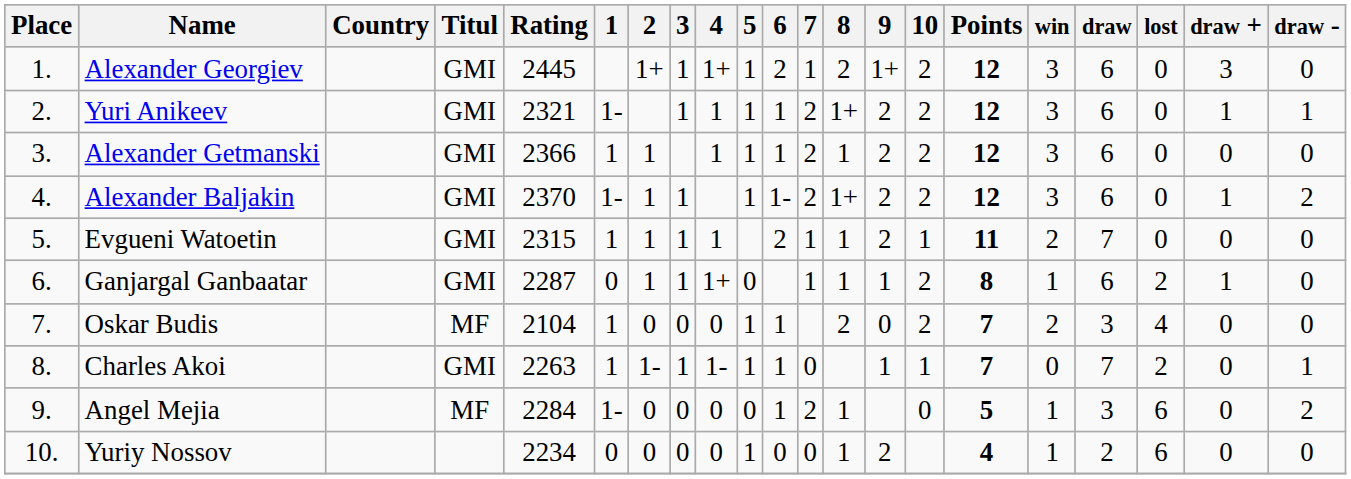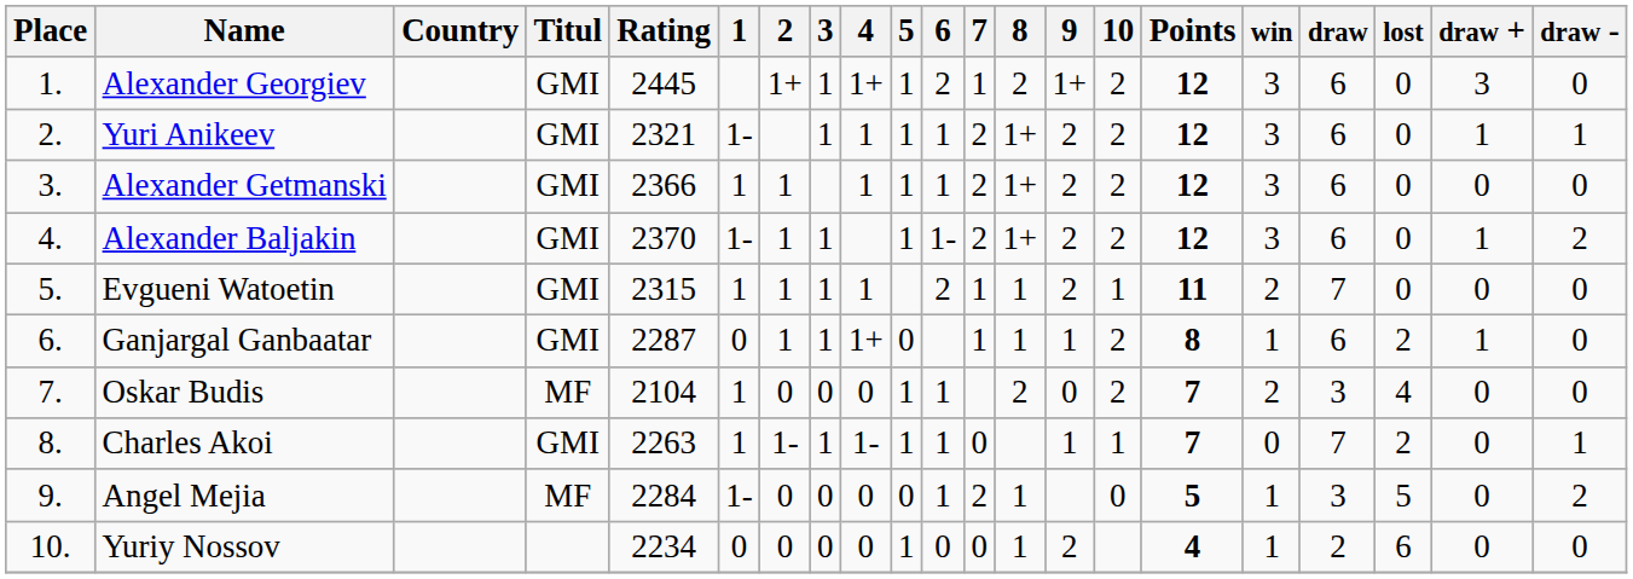 <table class=wikitable style="text-align: center;">
 <tr>
 <th>Place</th>
 <th>Name</th>
 <th>Country</th>
 <th>Titul</th>
 <th>Rating</th>
 <th>1</th>
 <th>2</th>
 <th>3</th>
 <th>4</th>
 <th>5</th>
 <th>6</th>
 <th>7</th>
 <th>8</th>
 <th>9</th>
 <th>10</th>
 <th>Points</th>
 <th><small>win</small></th>
 <th><small>draw</small></th>
 <th><small>lost</small></th>
 <th><small>draw</small> +</th>
 <th><small>draw</small> -</th>
 </tr>
 <tr>
 <td>1.</td>
 <td align="left"><a href='#'>Alexander Georgiev</a></td>
 <td align="left"></td>
 <td>GMI</td>
 <td>2445</td>
 <td></td>
 <td>1+</td>
 <td>1</td>
 <td>1+</td>
 <td>1</td>
 <td>2</td>
 <td>1</td>
 <td>2</td>
 <td>1+</td>
 <td>2</td>
 <td><strong>12</strong></td>
 <td>3</td>
 <td>6</td>
 <td>0</td>
 <td>3</td>
 <td>0</td>
 </tr>
 <tr>
 <td>2.</td>
 <td align="left"><a href='#'>Yuri Anikeev</a></td>
 <td align="left"></td>
 <td>GMI</td>
 <td>2321</td>
 <td>1-</td>
 <td></td>
 <td>1</td>
 <td>1</td>
 <td>1</td>
 <td>1</td>
 <td>2</td>
 <td>1+</td>
 <td>2</td>
 <td>2</td>
 <td><strong>12</strong></td>
 <td>3</td>
 <td>6</td>
 <td>0</td>
 <td>1</td>
 <td>1</td>
 </tr>
 <tr>
 <td>3.</td>
 <td align="left"><a href='#'>Alexander Getmanski</a></td>
 <td align="left"></td>
 <td>GMI</td>
 <td>2366</td>
 <td>1</td>
 <td>1</td>
 <td></td>
 <td>1</td>
 <td>1</td>
 <td>1</td>
 <td>2</td>
-<td>1</td>
+<td>1+</td>
 <td>2</td>
 <td>2</td>
 <td><strong>12</strong></td>
 <td>3</td>
 <td>6</td>
 <td>0</td>
 <td>0</td>
 <td>0</td>
 </tr>
 <tr>
 <td>4.</td>
 <td align="left"><a href='#'>Alexander Baljakin</a></td>
 <td align="left"></td>
 <td>GMI</td>
 <td>2370</td>
 <td>1-</td>
 <td>1</td>
 <td>1</td>
 <td></td>
 <td>1</td>
 <td>1-</td>
 <td>2</td>
 <td>1+</td>
 <td>2</td>
 <td>2</td>
 <td><strong>12</strong></td>
 <td>3</td>
 <td>6</td>
 <td>0</td>
 <td>1</td>
 <td>2</td>
 </tr>
 <tr>
 <td>5.</td>
 <td align="left">Evgueni Watoetin</td>
 <td align="left"></td>
 <td>GMI</td>
 <td>2315</td>
 <td>1</td>
 <td>1</td>
 <td>1</td>
 <td>1</td>
 <td></td>
 <td>2</td>
 <td>1</td>
 <td>1</td>
 <td>2</td>
 <td>1</td>
 <td><strong>11</strong></td>
 <td>2</td>
 <td>7</td>
 <td>0</td>
 <td>0</td>
 <td>0</td>
 </tr>
 <tr>
 <td>6.</td>
 <td align="left">Ganjargal Ganbaatar</td>
 <td align="left"></td>
 <td>GMI</td>
 <td>2287</td>
 <td>0</td>
 <td>1</td>
 <td>1</td>
 <td>1+</td>
 <td>0</td>
 <td></td>
 <td>1</td>
 <td>1</td>
 <td>1</td>
 <td>2</td>
 <td><strong>8</strong></td>
 <td>1</td>
 <td>6</td>
 <td>2</td>
 <td>1</td>
 <td>0</td>
 </tr>
 <tr>
 <td>7.</td>
 <td align="left">Oskar Budis</td>
 <td align="left"></td>
 <td>MF</td>
 <td>2104</td>
 <td>1</td>
 <td>0</td>
 <td>0</td>
 <td>0</td>
 <td>1</td>
 <td>1</td>
 <td></td>
 <td>2</td>
 <td>0</td>
 <td>2</td>
 <td><strong>7</strong></td>
 <td>2</td>
 <td>3</td>
 <td>4</td>
 <td>0</td>
 <td>0</td>
 </tr>
 <tr>
 <td>8.</td>
 <td align="left">Charles Akoi</td>
 <td align="left"></td>
 <td>GMI</td>
 <td>2263</td>
 <td>1</td>
 <td>1-</td>
 <td>1</td>
 <td>1-</td>
 <td>1</td>
 <td>1</td>
 <td>0</td>
 <td></td>
 <td>1</td>
 <td>1</td>
 <td><strong>7</strong></td>
 <td>0</td>
 <td>7</td>
 <td>2</td>
 <td>0</td>
 <td>1</td>
 </tr>
 <tr>
 <td>9.</td>
 <td align="left">Angel Mejia</td>
 <td align="left"><small></small></td>
 <td>MF</td>
 <td>2284</td>
 <td>1-</td>
 <td>0</td>
 <td>0</td>
 <td>0</td>
 <td>0</td>
 <td>1</td>
 <td>2</td>
 <td>1</td>
 <td></td>
 <td>0</td>
 <td><strong>5</strong></td>
 <td>1</td>
 <td>3</td>
-<td>6</td>
+<td>5</td>
 <td>0</td>
 <td>2</td>
 </tr>
 <tr>
 <td>10.</td>
 <td align="left">Yuriy Nossov</td>
 <td align="left"></td>
 <td></td>
 <td>2234</td>
 <td>0</td>
 <td>0</td>
 <td>0</td>
 <td>0</td>
 <td>1</td>
 <td>0</td>
 <td>0</td>
 <td>1</td>
 <td>2</td>
 <td></td>
 <td><strong>4</strong></td>
 <td>1</td>
 <td>2</td>
 <td>6</td>
 <td>0</td>
 <td>0</td>
 </tr>
 <tr>
 </tr>
 </table>
